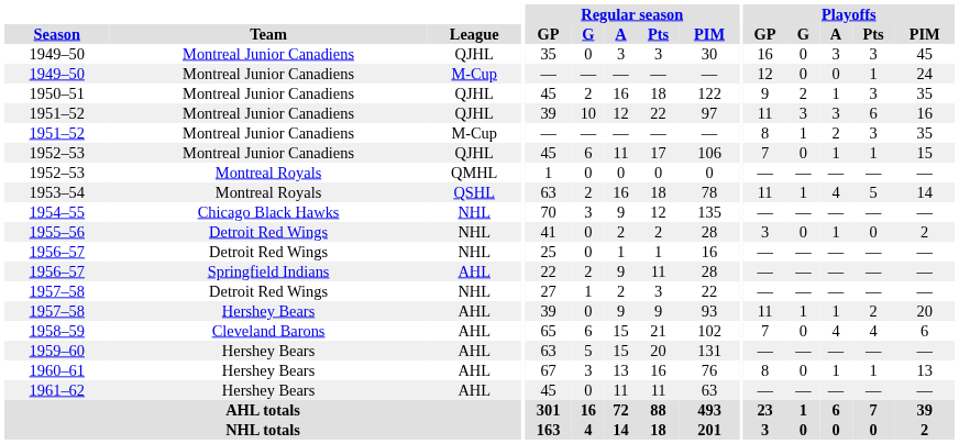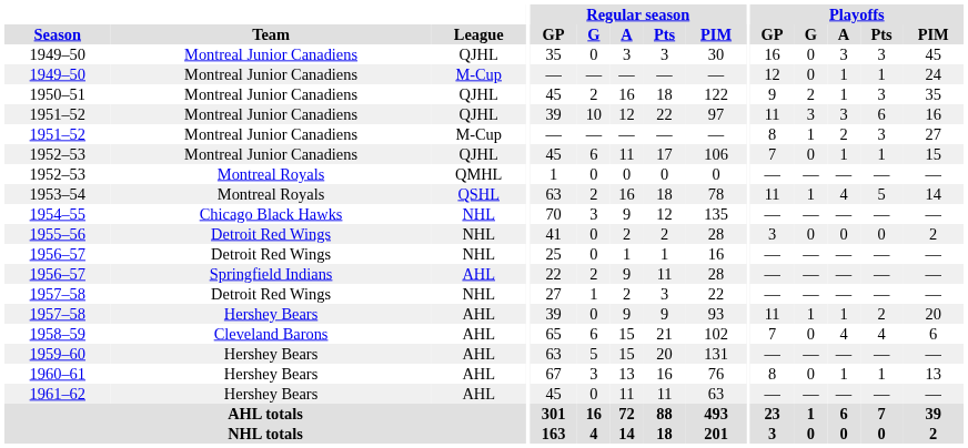 <table border="0" cellpadding="1" cellspacing="0" style="text-align:center; width:60em">
 <tr bgcolor="#e0e0e0">
 <th colspan="3" bgcolor="#ffffff"></th>
 <th rowspan="100" bgcolor="#ffffff"></th>
 <th colspan="5"><a href='#'>Regular season</a></th>
 <th rowspan="100" bgcolor="#ffffff"></th>
 <th colspan="5"><a href='#'>Playoffs</a></th>
 </tr>
 <tr bgcolor="#e0e0e0">
 <th><a href='#'>Season</a></th>
 <th>Team</th>
 <th>League</th>
 <th>GP</th>
 <th><a href='#'>G</a></th>
 <th><a href='#'>A</a></th>
 <th><a href='#'>Pts</a></th>
 <th><a href='#'>PIM</a></th>
 <th>GP</th>
 <th>G</th>
 <th>A</th>
 <th>Pts</th>
 <th>PIM</th>
 </tr>
 <tr>
 <td>1949–50</td>
 <td><a href='#'>Montreal Junior Canadiens</a></td>
 <td>QJHL</td>
 <td>35</td>
 <td>0</td>
 <td>3</td>
 <td>3</td>
 <td>30</td>
 <td>16</td>
 <td>0</td>
 <td>3</td>
 <td>3</td>
 <td>45</td>
 </tr>
 <tr bgcolor="#f0f0f0">
 <td><a href='#'>1949–50</a></td>
 <td>Montreal Junior Canadiens</td>
 <td><a href='#'>M-Cup</a></td>
 <td>—</td>
 <td>—</td>
 <td>—</td>
 <td>—</td>
 <td>—</td>
 <td>12</td>
 <td>0</td>
-<td>0</td>
+<td>1</td>
 <td>1</td>
 <td>24</td>
 </tr>
 <tr>
 <td>1950–51</td>
 <td>Montreal Junior Canadiens</td>
 <td>QJHL</td>
 <td>45</td>
 <td>2</td>
 <td>16</td>
 <td>18</td>
 <td>122</td>
 <td>9</td>
 <td>2</td>
 <td>1</td>
 <td>3</td>
 <td>35</td>
 </tr>
 <tr bgcolor="#f0f0f0">
 <td>1951–52</td>
 <td>Montreal Junior Canadiens</td>
 <td>QJHL</td>
 <td>39</td>
 <td>10</td>
 <td>12</td>
 <td>22</td>
 <td>97</td>
 <td>11</td>
 <td>3</td>
 <td>3</td>
 <td>6</td>
 <td>16</td>
 </tr>
 <tr>
 <td><a href='#'>1951–52</a></td>
 <td>Montreal Junior Canadiens</td>
 <td>M-Cup</td>
 <td>—</td>
 <td>—</td>
 <td>—</td>
 <td>—</td>
 <td>—</td>
 <td>8</td>
 <td>1</td>
 <td>2</td>
 <td>3</td>
-<td>35</td>
+<td>27</td>
 </tr>
 <tr bgcolor="#f0f0f0">
 <td>1952–53</td>
 <td>Montreal Junior Canadiens</td>
 <td>QJHL</td>
 <td>45</td>
 <td>6</td>
 <td>11</td>
 <td>17</td>
 <td>106</td>
 <td>7</td>
 <td>0</td>
 <td>1</td>
 <td>1</td>
 <td>15</td>
 </tr>
 <tr>
 <td>1952–53</td>
 <td><a href='#'>Montreal Royals</a></td>
 <td>QMHL</td>
 <td>1</td>
 <td>0</td>
 <td>0</td>
 <td>0</td>
 <td>0</td>
 <td>—</td>
 <td>—</td>
 <td>—</td>
 <td>—</td>
 <td>—</td>
 </tr>
 <tr bgcolor="#f0f0f0">
 <td>1953–54</td>
 <td>Montreal Royals</td>
 <td><a href='#'>QSHL</a></td>
 <td>63</td>
 <td>2</td>
 <td>16</td>
 <td>18</td>
 <td>78</td>
 <td>11</td>
 <td>1</td>
 <td>4</td>
 <td>5</td>
 <td>14</td>
 </tr>
 <tr>
 <td><a href='#'>1954–55</a></td>
 <td><a href='#'>Chicago Black Hawks</a></td>
 <td><a href='#'>NHL</a></td>
 <td>70</td>
 <td>3</td>
 <td>9</td>
 <td>12</td>
 <td>135</td>
 <td>—</td>
 <td>—</td>
 <td>—</td>
 <td>—</td>
 <td>—</td>
 </tr>
 <tr bgcolor="#f0f0f0">
 <td><a href='#'>1955–56</a></td>
 <td><a href='#'>Detroit Red Wings</a></td>
 <td>NHL</td>
 <td>41</td>
 <td>0</td>
 <td>2</td>
 <td>2</td>
 <td>28</td>
 <td>3</td>
 <td>0</td>
-<td>1</td>
+<td>0</td>
 <td>0</td>
 <td>2</td>
 </tr>
 <tr>
 <td><a href='#'>1956–57</a></td>
 <td>Detroit Red Wings</td>
 <td>NHL</td>
 <td>25</td>
 <td>0</td>
 <td>1</td>
 <td>1</td>
 <td>16</td>
 <td>—</td>
 <td>—</td>
 <td>—</td>
 <td>—</td>
 <td>—</td>
 </tr>
 <tr bgcolor="#f0f0f0">
 <td><a href='#'>1956–57</a></td>
 <td><a href='#'>Springfield Indians</a></td>
 <td><a href='#'>AHL</a></td>
 <td>22</td>
 <td>2</td>
 <td>9</td>
 <td>11</td>
 <td>28</td>
 <td>—</td>
 <td>—</td>
 <td>—</td>
 <td>—</td>
 <td>—</td>
 </tr>
 <tr>
 <td><a href='#'>1957–58</a></td>
 <td>Detroit Red Wings</td>
 <td>NHL</td>
 <td>27</td>
 <td>1</td>
 <td>2</td>
 <td>3</td>
 <td>22</td>
 <td>—</td>
 <td>—</td>
 <td>—</td>
 <td>—</td>
 <td>—</td>
 </tr>
 <tr bgcolor="#f0f0f0">
 <td><a href='#'>1957–58</a></td>
 <td><a href='#'>Hershey Bears</a></td>
 <td>AHL</td>
 <td>39</td>
 <td>0</td>
 <td>9</td>
 <td>9</td>
 <td>93</td>
 <td>11</td>
 <td>1</td>
 <td>1</td>
 <td>2</td>
 <td>20</td>
 </tr>
 <tr>
 <td><a href='#'>1958–59</a></td>
 <td><a href='#'>Cleveland Barons</a></td>
 <td>AHL</td>
 <td>65</td>
 <td>6</td>
 <td>15</td>
 <td>21</td>
 <td>102</td>
 <td>7</td>
 <td>0</td>
 <td>4</td>
 <td>4</td>
 <td>6</td>
 </tr>
 <tr bgcolor="#f0f0f0">
 <td><a href='#'>1959–60</a></td>
 <td>Hershey Bears</td>
 <td>AHL</td>
 <td>63</td>
 <td>5</td>
 <td>15</td>
 <td>20</td>
 <td>131</td>
 <td>—</td>
 <td>—</td>
 <td>—</td>
 <td>—</td>
 <td>—</td>
 </tr>
 <tr>
 <td><a href='#'>1960–61</a></td>
 <td>Hershey Bears</td>
 <td>AHL</td>
 <td>67</td>
 <td>3</td>
 <td>13</td>
 <td>16</td>
 <td>76</td>
 <td>8</td>
 <td>0</td>
 <td>1</td>
 <td>1</td>
 <td>13</td>
 </tr>
 <tr bgcolor="#f0f0f0">
 <td><a href='#'>1961–62</a></td>
 <td>Hershey Bears</td>
 <td>AHL</td>
 <td>45</td>
 <td>0</td>
 <td>11</td>
 <td>11</td>
 <td>63</td>
 <td>—</td>
 <td>—</td>
 <td>—</td>
 <td>—</td>
 <td>—</td>
 </tr>
 <tr bgcolor="#e0e0e0">
 <th colspan="3">AHL totals</th>
 <th>301</th>
 <th>16</th>
 <th>72</th>
 <th>88</th>
 <th>493</th>
 <th>23</th>
 <th>1</th>
 <th>6</th>
 <th>7</th>
 <th>39</th>
 </tr>
 <tr bgcolor="#e0e0e0">
 <th colspan="3">NHL totals</th>
 <th>163</th>
 <th>4</th>
 <th>14</th>
 <th>18</th>
 <th>201</th>
 <th>3</th>
 <th>0</th>
 <th>0</th>
 <th>0</th>
 <th>2</th>
 </tr>
 </table>
